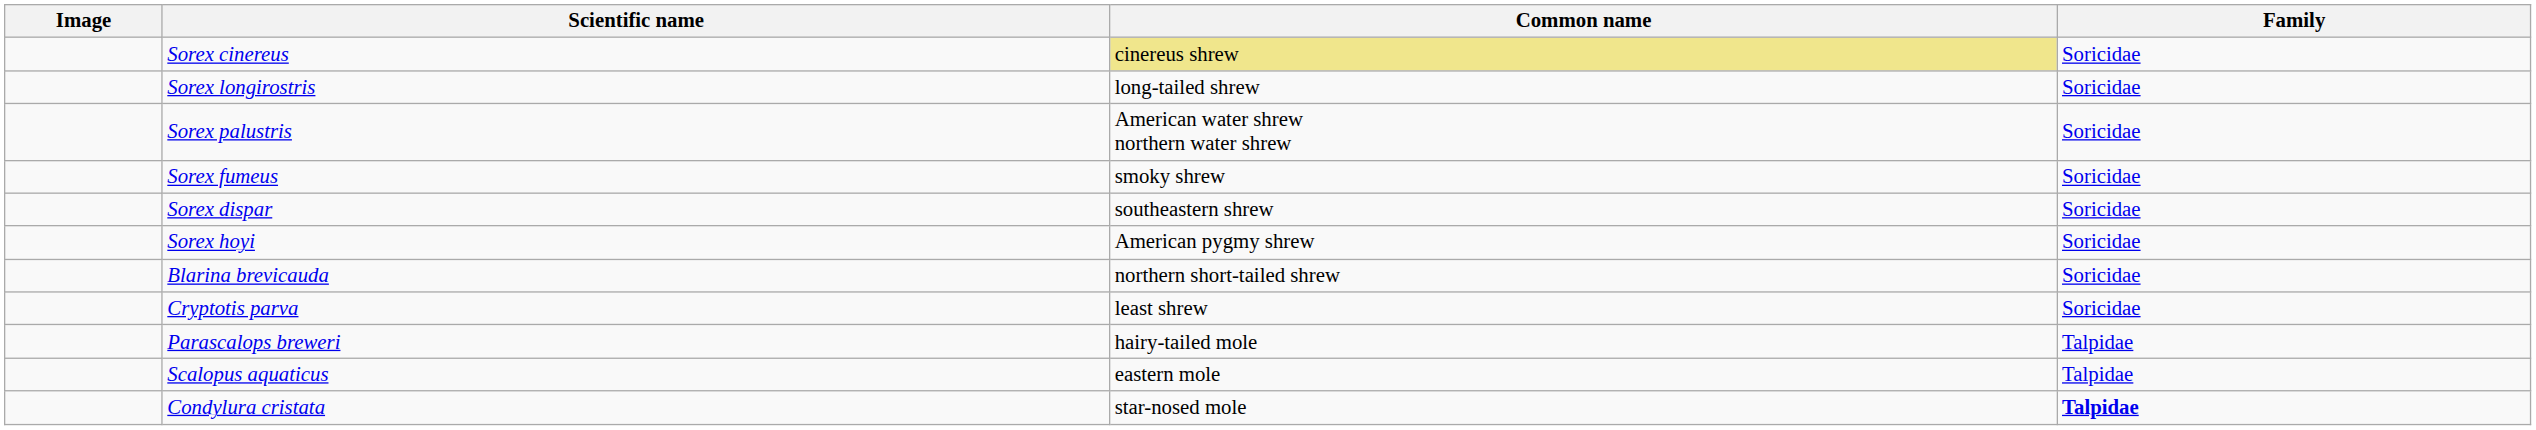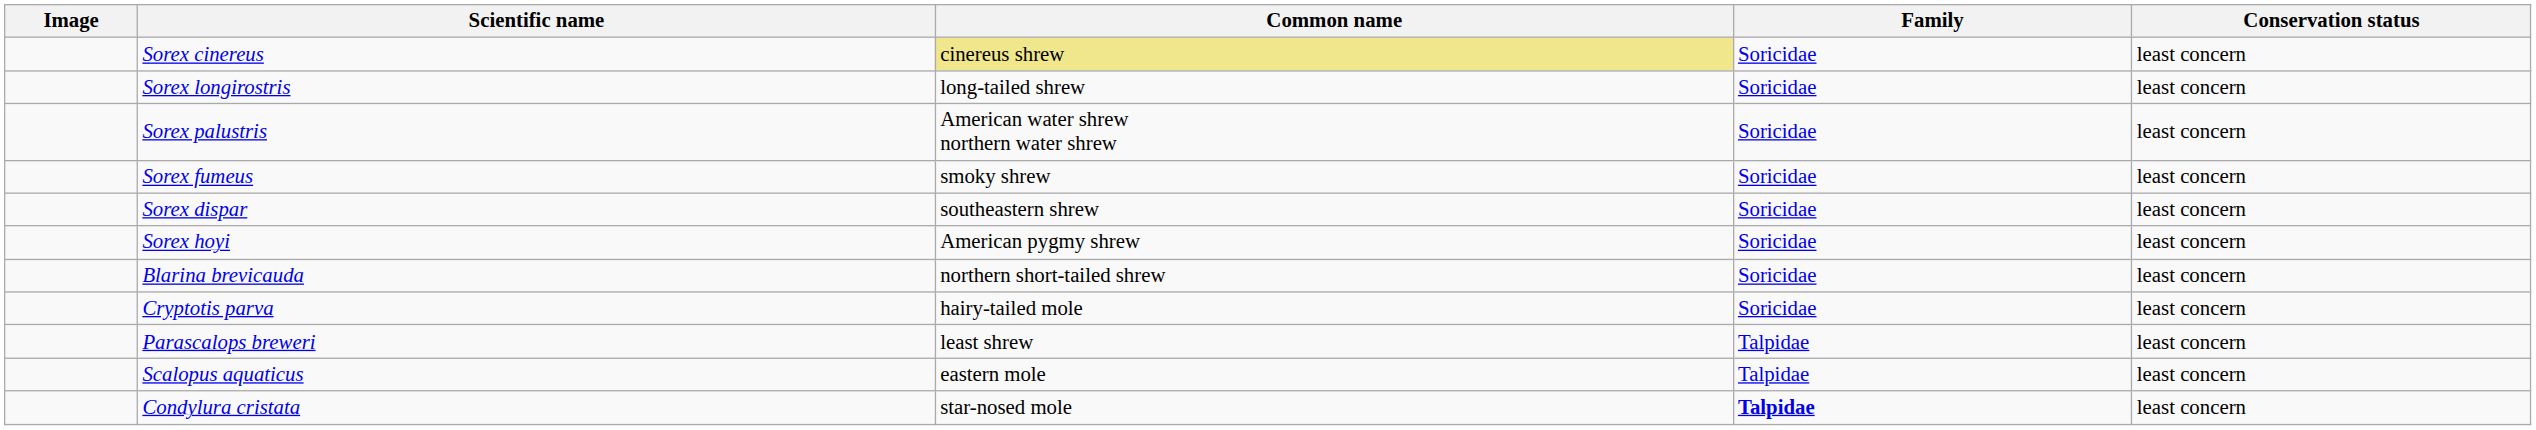 <table class="wikitable sortable" style="width:98%">
 <tr>
 <th class="unsortable" width="5%">Image</th>
 <th width="30%">Scientific name</th>
 <th width="30%">Common name</th>
 <th width="15%">Family</th>
+<th width="15%">Conservation status</th>
 </tr>
 <tr>
 <td></td>
 <td><em><a href='#'>Sorex cinereus</a></em></td>
 <td style="background: khaki;">cinereus shrew</td>
 <td><a href='#'>Soricidae</a></td>
+<td>least concern</td>
 </tr>
 <tr>
 <td></td>
 <td><em><a href='#'>Sorex longirostris</a></em></td>
 <td>long-tailed shrew</td>
 <td><a href='#'>Soricidae</a></td>
+<td>least concern</td>
 </tr>
 <tr>
 <td></td>
 <td><em><a href='#'>Sorex palustris</a></em></td>
 <td>American water shrew<br>northern water shrew</td>
 <td><a href='#'>Soricidae</a></td>
+<td>least concern</td>
 </tr>
 <tr>
 <td></td>
 <td><em><a href='#'>Sorex fumeus</a></em></td>
 <td>smoky shrew</td>
 <td><a href='#'>Soricidae</a></td>
+<td>least concern</td>
 </tr>
 <tr>
 <td></td>
 <td><em><a href='#'>Sorex dispar</a></em></td>
 <td>southeastern shrew</td>
 <td><a href='#'>Soricidae</a></td>
+<td>least concern</td>
 </tr>
 <tr>
 <td></td>
 <td><em><a href='#'>Sorex hoyi</a></em></td>
 <td>American pygmy shrew</td>
 <td><a href='#'>Soricidae</a></td>
+<td>least concern</td>
 </tr>
 <tr>
 <td></td>
 <td><em><a href='#'>Blarina brevicauda</a></em></td>
 <td>northern short-tailed shrew</td>
 <td><a href='#'>Soricidae</a></td>
+<td>least concern</td>
 </tr>
 <tr>
 <td></td>
 <td><em><a href='#'>Cryptotis parva</a></em></td>
-<td>least shrew</td>
+<td>hairy-tailed mole</td>
 <td><a href='#'>Soricidae</a></td>
+<td>least concern</td>
 </tr>
 <tr>
 <td></td>
 <td><em><a href='#'>Parascalops breweri</a></em></td>
-<td>hairy-tailed mole</td>
+<td>least shrew</td>
 <td><a href='#'>Talpidae</a></td>
+<td>least concern</td>
 </tr>
 <tr>
 <td></td>
 <td><em><a href='#'>Scalopus aquaticus</a></em></td>
 <td>eastern mole</td>
 <td><a href='#'>Talpidae</a></td>
+<td>least concern</td>
 </tr>
 <tr>
 <td></td>
 <td><em><a href='#'>Condylura cristata</a></em></td>
 <td>star-nosed mole</td>
 <td><strong><a href='#'>Talpidae</a></strong></td>
+<td>least concern</td>
 </tr>
 </table>
